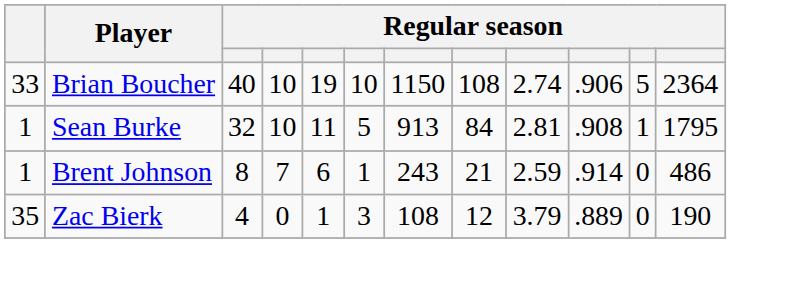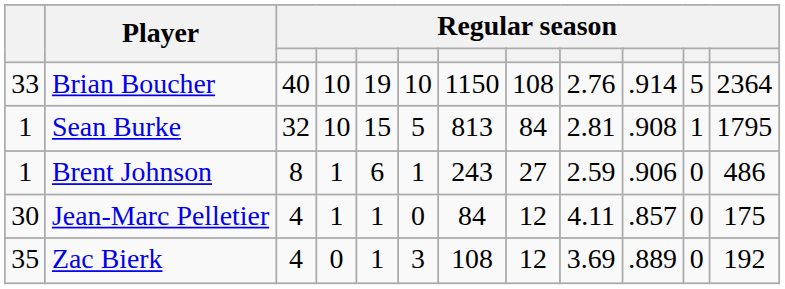 <table class="wikitable plainrowheaders" style="text-align:center;">
 <tr>
 <th scope="col" rowspan="2"></th>
 <th scope="col" rowspan="2">Player</th>
 <th scope=colgroup colspan=10>Regular season</th>
 </tr>
 <tr>
 <th scope="col"></th>
 <th scope="col"></th>
 <th scope="col"></th>
 <th scope="col"></th>
 <th scope="col"></th>
 <th scope="col"></th>
 <th scope="col"></th>
 <th scope="col"></th>
 <th scope="col"></th>
 <th scope="col"></th>
 </tr>
 <tr>
 <td scope="row">33</td>
 <td align="left"><a href='#'>Brian Boucher</a></td>
 <td>40</td>
 <td>10</td>
 <td>19</td>
 <td>10</td>
 <td>1150</td>
 <td>108</td>
-<td>2.74</td>
-<td>.906</td>
+<td>2.76</td>
+<td>.914</td>
 <td>5</td>
 <td>2364</td>
 </tr>
 <tr>
 <td scope="row">1</td>
 <td align="left"><a href='#'>Sean Burke</a></td>
 <td>32</td>
 <td>10</td>
-<td>11</td>
+<td>15</td>
 <td>5</td>
-<td>913</td>
+<td>813</td>
 <td>84</td>
 <td>2.81</td>
 <td>.908</td>
 <td>1</td>
 <td>1795</td>
 </tr>
 <tr>
 <td scope="row">1</td>
 <td align="left"><a href='#'>Brent Johnson</a></td>
 <td>8</td>
-<td>7</td>
+<td>1</td>
 <td>6</td>
 <td>1</td>
 <td>243</td>
-<td>21</td>
+<td>27</td>
 <td>2.59</td>
-<td>.914</td>
+<td>.906</td>
 <td>0</td>
 <td>486</td>
+</tr>
+<tr>
+<td scope="row">30</td>
+<td align="left"><a href='#'>Jean-Marc Pelletier</a></td>
+<td>4</td>
+<td>1</td>
+<td>1</td>
+<td>0</td>
+<td>84</td>
+<td>12</td>
+<td>4.11</td>
+<td>.857</td>
+<td>0</td>
+<td>175</td>
 </tr>
 <tr>
 <td scope="row">35</td>
 <td align="left"><a href='#'>Zac Bierk</a></td>
 <td>4</td>
 <td>0</td>
 <td>1</td>
 <td>3</td>
 <td>108</td>
 <td>12</td>
-<td>3.79</td>
+<td>3.69</td>
 <td>.889</td>
 <td>0</td>
-<td>190</td>
+<td>192</td>
 </tr>
 </table>
